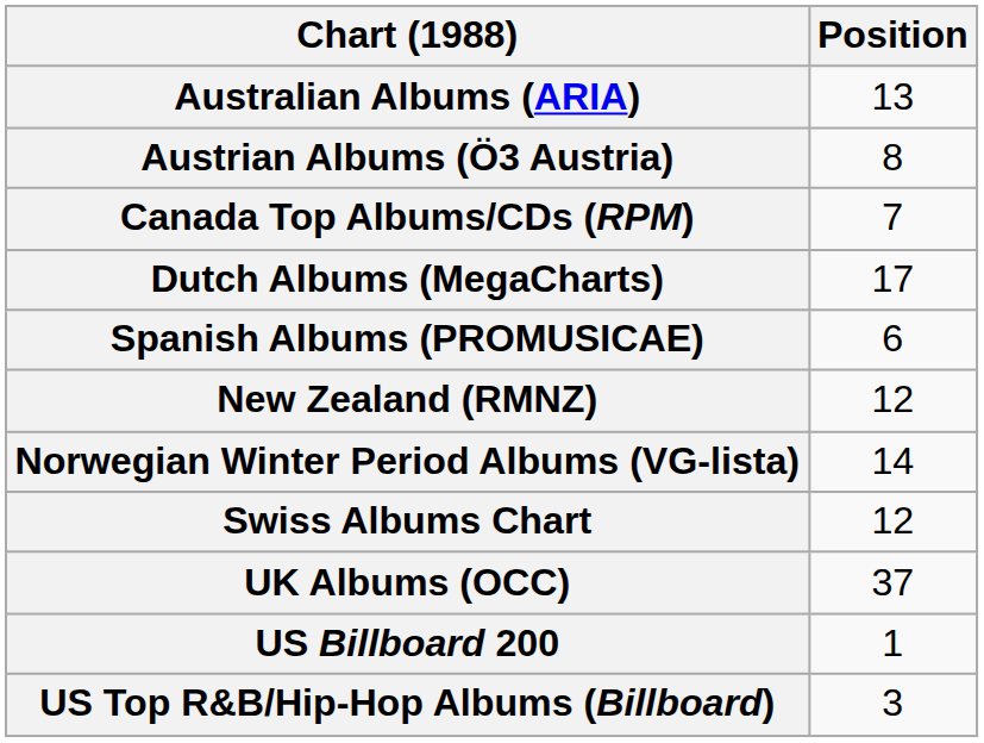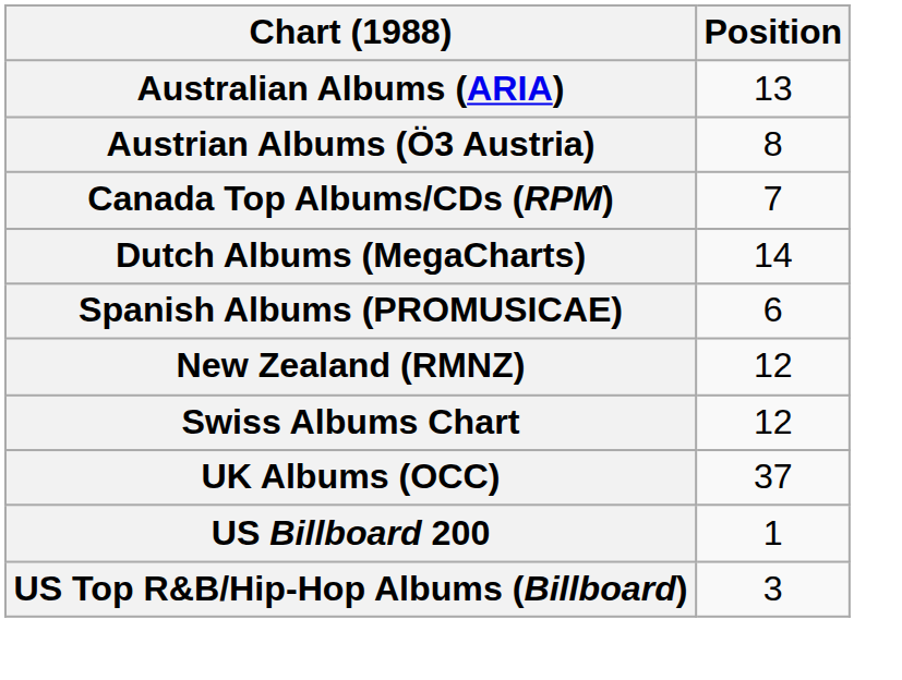 <table class="wikitable sortable plainrowheaders" style="text-align:center">
 <tr>
 <th scope="col">Chart (1988)</th>
 <th scope="col">Position</th>
 </tr>
 <tr>
 <th scope="row">Australian Albums (<a href='#'>ARIA</a>)</th>
 <td>13</td>
 </tr>
 <tr>
 <th scope="row">Austrian Albums (Ö3 Austria)</th>
 <td>8</td>
 </tr>
 <tr>
 <th scope="row">Canada Top Albums/CDs (<em>RPM</em>)</th>
 <td>7</td>
 </tr>
 <tr>
 <th scope="row">Dutch Albums (MegaCharts)</th>
-<td>17</td>
+<td>14</td>
 </tr>
 <tr>
 <th scope="row">Spanish Albums (PROMUSICAE)</th>
 <td>6</td>
 </tr>
 <tr>
 <th scope="row">New Zealand (RMNZ)</th>
 <td>12</td>
-</tr>
-<tr>
-<th scope="row">Norwegian Winter Period Albums (VG-lista)</th>
-<td>14</td>
 </tr>
 <tr>
 <th scope="row">Swiss Albums Chart</th>
 <td>12</td>
 </tr>
 <tr>
 <th scope="row">UK Albums (OCC)</th>
 <td>37</td>
 </tr>
 <tr>
 <th scope="row">US <em>Billboard</em> 200</th>
 <td>1</td>
 </tr>
 <tr>
 <th scope="row">US Top R&B/Hip-Hop Albums (<em>Billboard</em>)</th>
 <td>3</td>
 </tr>
 </table>
